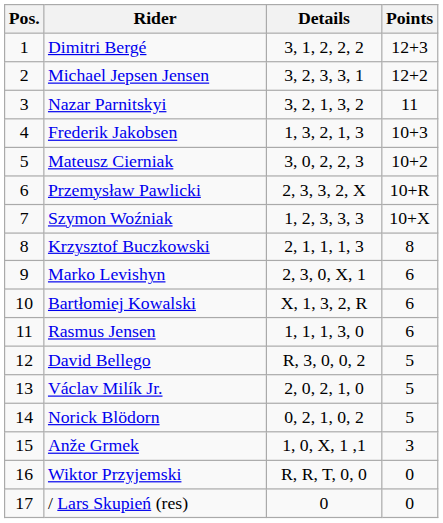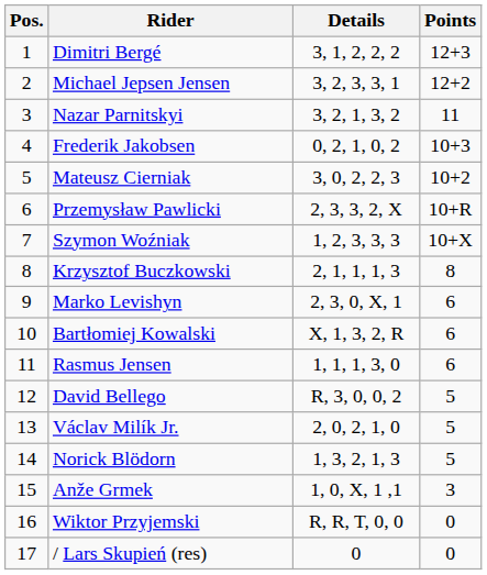 <table class=wikitable style="font-size:93%; text-align:center;">
 <tr>
 <th width=25px>Pos.</th>
 <th width=180px>Rider</th>
 <th width=90px>Details</th>
 <th width=40px>Points</th>
 </tr>
 <tr>
 <td>1</td>
 <td style="text-align:left;"> <a href='#'>Dimitri Bergé</a></td>
 <td>3, 1, 2, 2, 2</td>
 <td>12+3</td>
 </tr>
 <tr>
 <td>2</td>
 <td style="text-align:left;"> <a href='#'>Michael Jepsen Jensen</a></td>
 <td>3, 2, 3, 3, 1</td>
 <td>12+2</td>
 </tr>
 <tr>
 <td>3</td>
 <td style="text-align:left;">  <a href='#'>Nazar Parnitskyi</a></td>
 <td>3, 2, 1, 3, 2</td>
 <td>11</td>
 </tr>
 <tr>
 <td>4</td>
 <td style="text-align:left;">  <a href='#'>Frederik Jakobsen</a></td>
-<td>1, 3, 2, 1, 3</td>
+<td>0, 2, 1, 0, 2</td>
 <td>10+3</td>
 </tr>
 <tr>
 <td>5</td>
 <td style="text-align:left;">  <a href='#'>Mateusz Cierniak</a></td>
 <td>3, 0, 2, 2, 3</td>
 <td>10+2</td>
 </tr>
 <tr>
 <td>6</td>
 <td style="text-align:left;">  <a href='#'>Przemysław Pawlicki</a></td>
 <td>2, 3, 3, 2, X</td>
 <td>10+R</td>
 </tr>
 <tr>
 <td>7</td>
 <td style="text-align:left;">  <a href='#'>Szymon Woźniak</a></td>
 <td>1, 2, 3, 3, 3</td>
 <td>10+X</td>
 </tr>
 <tr>
 <td>8</td>
 <td style="text-align:left;">  <a href='#'>Krzysztof Buczkowski</a></td>
 <td>2, 1, 1, 1, 3</td>
 <td>8</td>
 </tr>
 <tr>
 <td>9</td>
 <td style="text-align:left;">  <a href='#'>Marko Levishyn</a></td>
 <td>2, 3, 0, X, 1</td>
 <td>6</td>
 </tr>
 <tr>
 <td>10</td>
 <td style="text-align:left;">  <a href='#'>Bartłomiej Kowalski</a></td>
 <td>X, 1, 3, 2, R</td>
 <td>6</td>
 </tr>
 <tr>
 <td>11</td>
 <td style="text-align:left;"> <a href='#'>Rasmus Jensen</a></td>
 <td>1, 1, 1, 3, 0</td>
 <td>6</td>
 </tr>
 <tr>
 <td>12</td>
 <td style="text-align:left;"> <a href='#'>David Bellego</a></td>
 <td>R, 3, 0, 0, 2</td>
 <td>5</td>
 </tr>
 <tr>
 <td>13</td>
 <td style="text-align:left;"> <a href='#'>Václav Milík Jr.</a></td>
 <td>2, 0, 2, 1, 0</td>
 <td>5</td>
 </tr>
 <tr>
 <td>14</td>
 <td style="text-align:left;"> <a href='#'>Norick Blödorn</a></td>
-<td>0, 2, 1, 0, 2</td>
+<td>1, 3, 2, 1, 3</td>
 <td>5</td>
 </tr>
 <tr>
 <td>15</td>
 <td style="text-align:left;"> <a href='#'>Anže Grmek</a></td>
 <td>1, 0, X, 1 ,1</td>
 <td>3</td>
 </tr>
 <tr>
 <td>16</td>
 <td style="text-align:left;"> <a href='#'>Wiktor Przyjemski</a></td>
 <td>R, R, T, 0, 0</td>
 <td>0</td>
 </tr>
 <tr>
 <td>17</td>
 <td style="text-align:left;">/  <a href='#'>Lars Skupień</a> (res)</td>
 <td>0</td>
 <td>0</td>
 </tr>
 </table>
